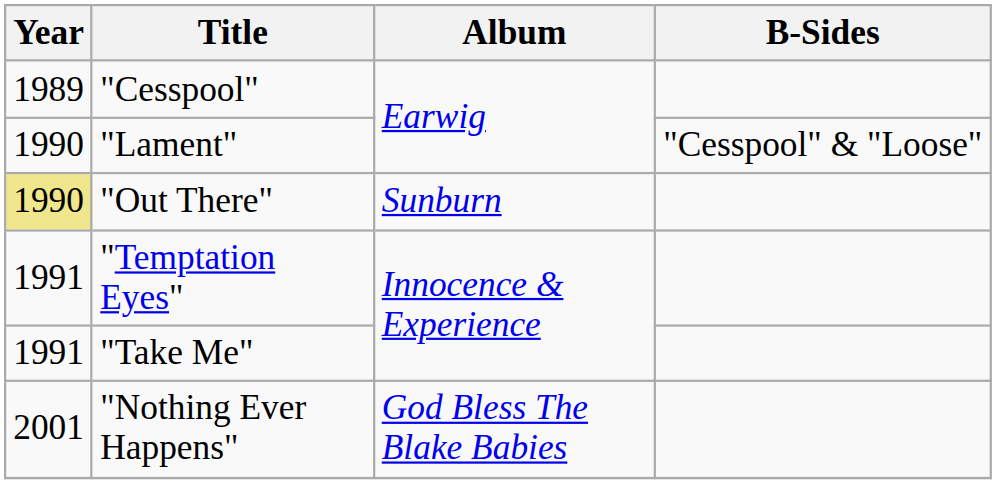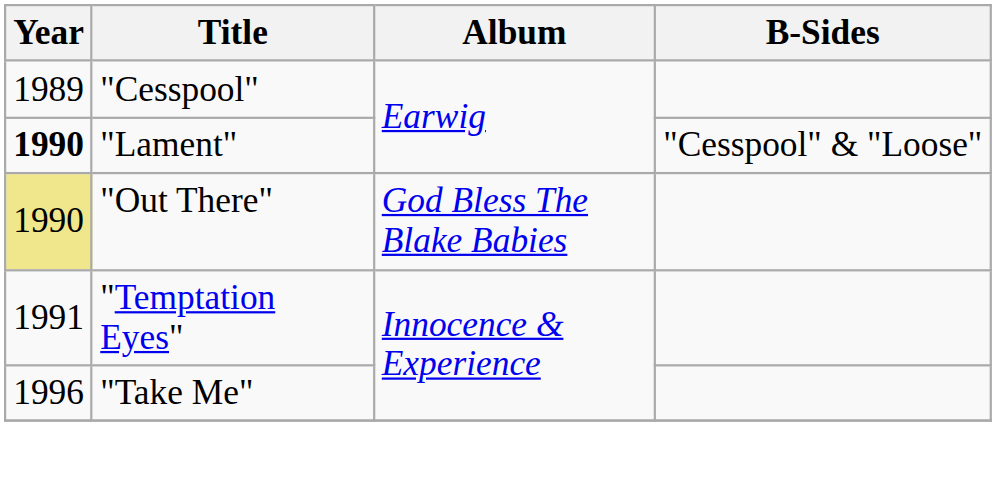 <table class="wikitable">
 <tr>
 <th align="left" valign="top" width="30">Year</th>
 <th align="left" valign="top" width="120">Title</th>
 <th align="left" valign="top" width="120">Album</th>
 <th align="left" valign="top">B-Sides</th>
 </tr>
 <tr>
 <td align="left" rowspan="1">1989</td>
 <td align="left" valign="top">"Cesspool"</td>
 <td align="left" rowspan="2"><em><a href='#'>Earwig</a></em></td>
 <td align="left" valign="top"></td>
 </tr>
 <tr>
-<td align="left" rowspan="1">1990</td>
+<td align="left" rowspan="1"><strong>1990</strong></td>
 <td align="left" valign="top">"Lament"</td>
 <td align="left" valign="top">"Cesspool" & "Loose"</td>
 </tr>
 <tr>
 <td align="left" rowspan="1" style="background: khaki;">1990</td>
 <td align="left" valign="top">"Out There"</td>
-<td align="left" rowspan="1"><em><a href='#'>Sunburn</a></em></td>
+<td align="left" rowspan="1"><em><a href='#'>God Bless The Blake Babies</a></em></td>
 <td align="left" valign="top"></td>
 </tr>
 <tr>
 <td align="left" rowspan="1">1991</td>
 <td align="left" valign="top">"<a href='#'>Temptation Eyes</a>"</td>
 <td align="left" rowspan="2"><em><a href='#'>Innocence & Experience</a></em></td>
 <td align="left" valign="top"></td>
 </tr>
 <tr>
-<td align="left" rowspan="1">1991</td>
+<td align="left" rowspan="1">1996</td>
 <td align="left" valign="top">"Take Me"</td>
-<td align="left" valign="top"></td>
-</tr>
-<tr>
-<td align="left" rowspan="1">2001</td>
-<td align="left" valign="top">"Nothing Ever Happens"</td>
-<td align="left" rowspan="1"><em><a href='#'>God Bless The Blake Babies</a></em></td>
 <td align="left" valign="top"></td>
 </tr>
 <tr>
 </tr>
 </table>
